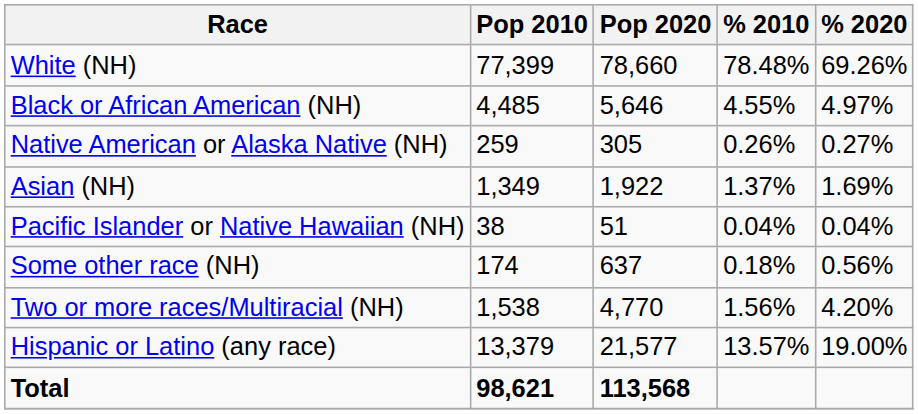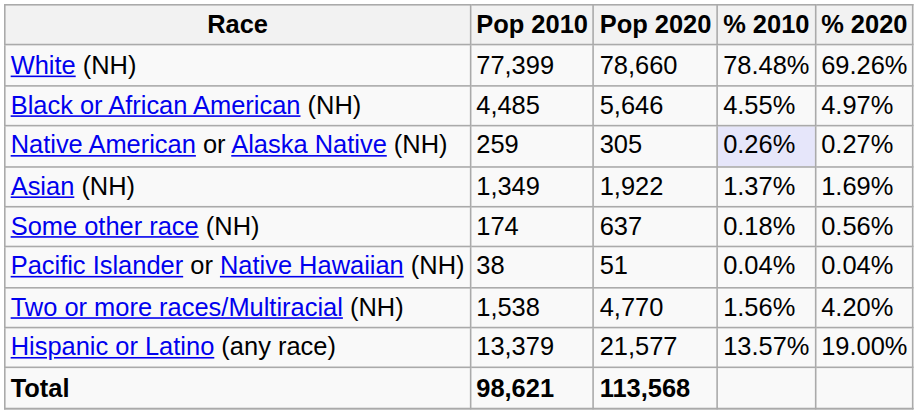 <table class="wikitable">
 <tr>
 <th>Race</th>
 <th>Pop 2010</th>
 <th>Pop 2020</th>
 <th>% 2010</th>
 <th>% 2020</th>
 </tr>
 <tr>
 <td><a href='#'>White</a> (NH)</td>
 <td>77,399</td>
 <td>78,660</td>
 <td>78.48%</td>
 <td>69.26%</td>
 </tr>
 <tr>
 <td><a href='#'>Black or African American</a> (NH)</td>
 <td>4,485</td>
 <td>5,646</td>
 <td>4.55%</td>
 <td>4.97%</td>
 </tr>
 <tr>
 <td><a href='#'>Native American</a> or <a href='#'>Alaska Native</a> (NH)</td>
 <td>259</td>
 <td>305</td>
-<td>0.26%</td>
+<td style="background: lavender;">0.26%</td>
 <td>0.27%</td>
 </tr>
 <tr>
 <td><a href='#'>Asian</a> (NH)</td>
 <td>1,349</td>
 <td>1,922</td>
 <td>1.37%</td>
 <td>1.69%</td>
 </tr>
 <tr>
+<td><a href='#'>Some other race</a> (NH)</td>
+<td>174</td>
+<td>637</td>
+<td>0.18%</td>
+<td>0.56%</td>
+</tr>
+<tr>
 <td><a href='#'>Pacific Islander</a> or <a href='#'>Native Hawaiian</a> (NH)</td>
 <td>38</td>
 <td>51</td>
 <td>0.04%</td>
 <td>0.04%</td>
-</tr>
-<tr>
-<td><a href='#'>Some other race</a> (NH)</td>
-<td>174</td>
-<td>637</td>
-<td>0.18%</td>
-<td>0.56%</td>
 </tr>
 <tr>
 <td><a href='#'>Two or more races/Multiracial</a> (NH)</td>
 <td>1,538</td>
 <td>4,770</td>
 <td>1.56%</td>
 <td>4.20%</td>
 </tr>
 <tr>
 <td><a href='#'>Hispanic or Latino</a> (any race)</td>
 <td>13,379</td>
 <td>21,577</td>
 <td>13.57%</td>
 <td>19.00%</td>
 </tr>
 <tr>
 <td><strong>Total</strong></td>
 <td><strong>98,621</strong></td>
 <td><strong>113,568</strong></td>
 <td></td>
 <td></td>
 </tr>
 <tr>
 </tr>
 </table>
